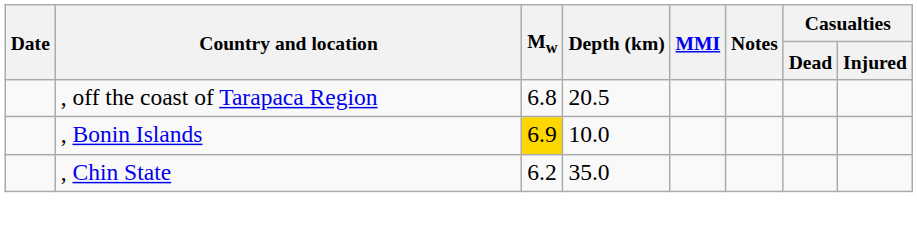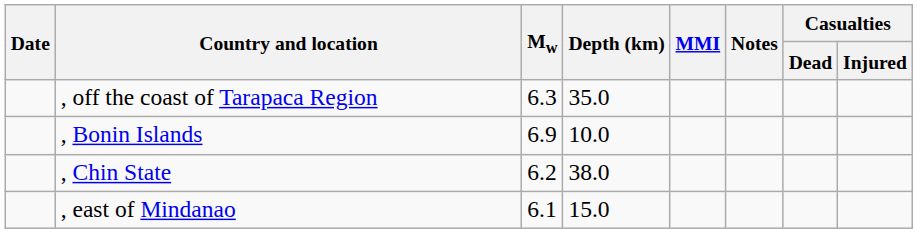 <table class="wikitable sortable sort-under" style="border:1px black; margin-left:1em;">
 <tr>
 <th rowspan="2"><small>Date</small></th>
 <th rowspan="2" style="width: 310px"><small>Country and location</small></th>
 <th rowspan="2"><small>M<sub>w</sub></small></th>
 <th rowspan="2"><small>Depth (km)</small></th>
 <th rowspan="2"><small><a href='#'>MMI</a></small></th>
 <th rowspan="2" class="unsortable"><small>Notes</small></th>
 <th colspan="2"><small>Casualties</small></th>
 </tr>
 <tr>
 <th><small>Dead</small></th>
 <th><small>Injured</small></th>
 </tr>
 <tr>
 <td></td>
 <td>, off the coast of <a href='#'>Tarapaca Region</a></td>
-<td>6.8</td>
-<td>20.5</td>
+<td>6.3</td>
+<td>35.0</td>
 <td></td>
 <td></td>
 <td></td>
 <td></td>
 </tr>
 <tr>
 <td></td>
 <td>, <a href='#'>Bonin Islands</a></td>
-<td style="background: gold;">6.9</td>
+<td>6.9</td>
 <td>10.0</td>
 <td></td>
 <td></td>
 <td></td>
 <td></td>
 </tr>
 <tr>
 <td></td>
 <td>, <a href='#'>Chin State</a></td>
 <td>6.2</td>
-<td>35.0</td>
+<td>38.0</td>
+<td></td>
+<td></td>
+<td></td>
+<td></td>
+</tr>
+<tr>
+<td></td>
+<td>, east of <a href='#'>Mindanao</a></td>
+<td>6.1</td>
+<td>15.0</td>
 <td></td>
 <td></td>
 <td></td>
 <td></td>
 </tr>
 </table>
